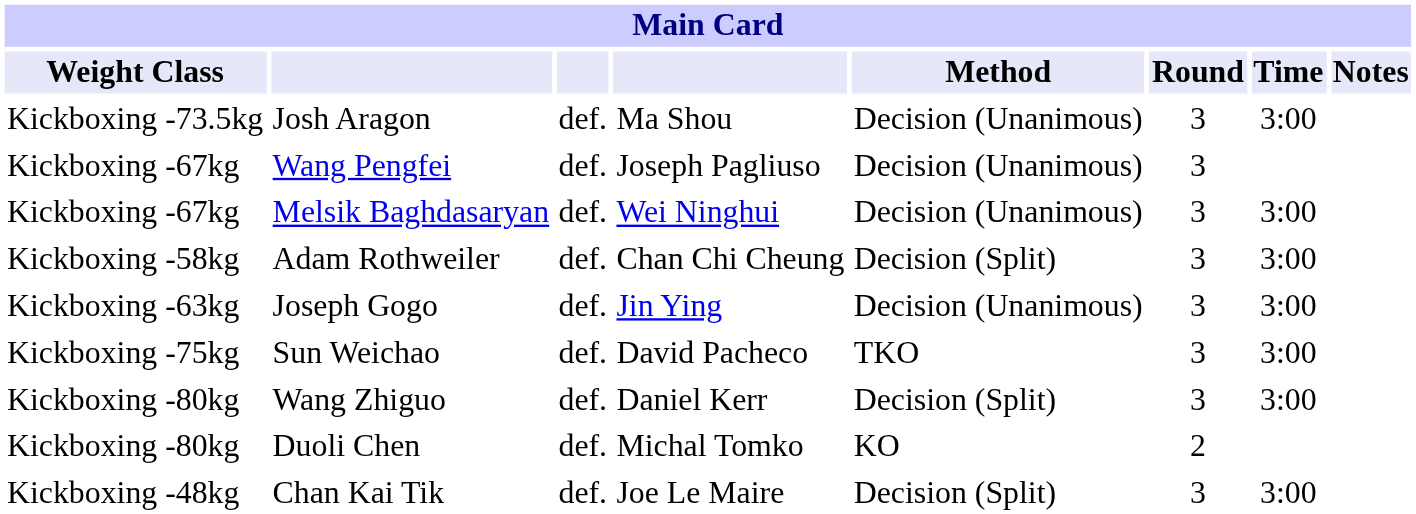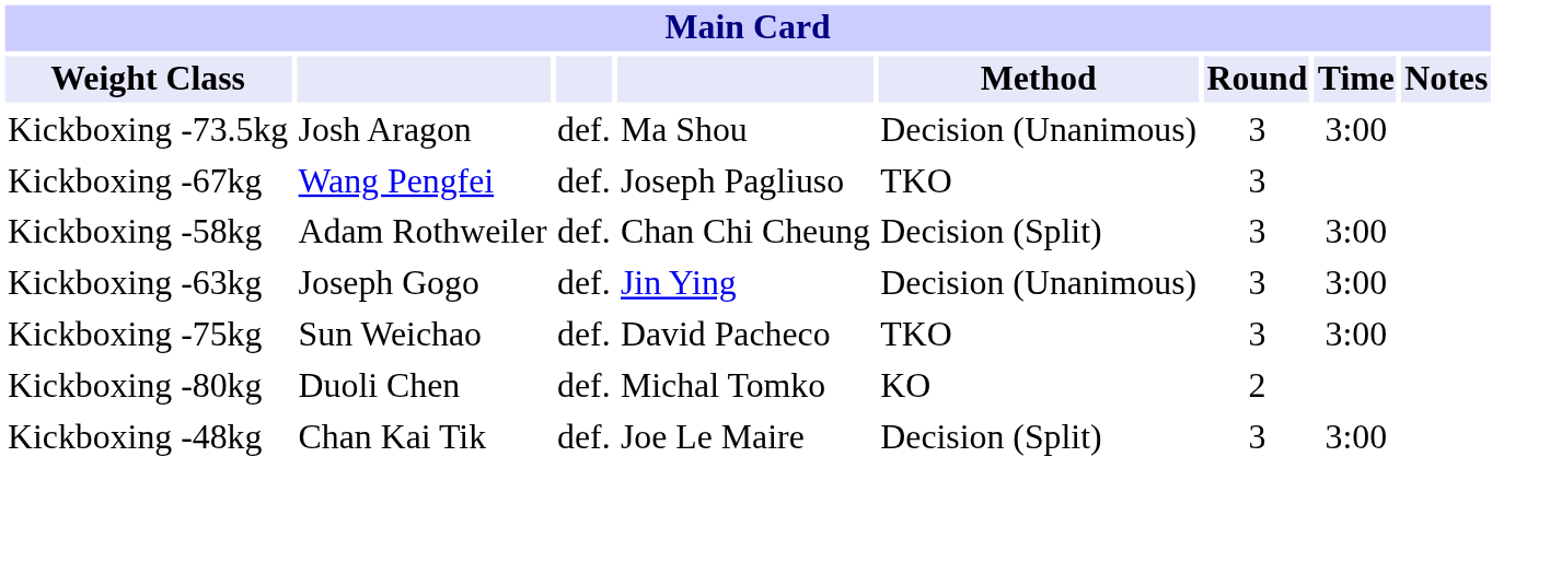 <table class="toccolours" style="font-size: 85%;">
 <tr>
 <th colspan="8" style="background-color: #ccf; color: #000080; text-align: center;"><strong>Main Card</strong></th>
 </tr>
 <tr>
 <th colspan="1" style="background-color: #E6E8FA; color: #000000; text-align: center;">Weight Class</th>
 <th colspan="1" style="background-color: #E6E8FA; color: #000000; text-align: center;"></th>
 <th colspan="1" style="background-color: #E6E8FA; color: #000000; text-align: center;"></th>
 <th colspan="1" style="background-color: #E6E8FA; color: #000000; text-align: center;"></th>
 <th colspan="1" style="background-color: #E6E8FA; color: #000000; text-align: center;">Method</th>
 <th colspan="1" style="background-color: #E6E8FA; color: #000000; text-align: center;">Round</th>
 <th colspan="1" style="background-color: #E6E8FA; color: #000000; text-align: center;">Time</th>
 <th colspan="1" style="background-color: #E6E8FA; color: #000000; text-align: center;">Notes</th>
 </tr>
 <tr>
 <td>Kickboxing -73.5kg</td>
 <td> Josh Aragon</td>
 <td align=center>def.</td>
 <td> Ma Shou</td>
 <td>Decision (Unanimous)</td>
 <td align=center>3</td>
 <td align=center>3:00</td>
 <td></td>
 </tr>
 <tr>
 <td>Kickboxing -67kg</td>
 <td> <a href='#'>Wang Pengfei</a></td>
 <td align=center>def.</td>
 <td> Joseph Pagliuso</td>
-<td>Decision (Unanimous)</td>
+<td>TKO</td>
 <td align=center>3</td>
 <td align=center></td>
-<td></td>
-</tr>
-<tr>
-<td>Kickboxing -67kg</td>
-<td> <a href='#'>Melsik Baghdasaryan</a></td>
-<td align=center>def.</td>
-<td> <a href='#'>Wei Ninghui</a></td>
-<td>Decision (Unanimous)</td>
-<td align=center>3</td>
-<td align=center>3:00</td>
 <td></td>
 </tr>
 <tr>
 <td>Kickboxing -58kg</td>
 <td> Adam Rothweiler</td>
 <td align=center>def.</td>
 <td> Chan Chi Cheung</td>
 <td>Decision (Split)</td>
 <td align=center>3</td>
 <td align=center>3:00</td>
 <td></td>
 </tr>
 <tr>
 <td>Kickboxing -63kg</td>
 <td> Joseph Gogo</td>
 <td align=center>def.</td>
 <td> <a href='#'>Jin Ying</a></td>
 <td>Decision (Unanimous)</td>
 <td align=center>3</td>
 <td align=center>3:00</td>
 <td></td>
 </tr>
 <tr>
 <td>Kickboxing -75kg</td>
 <td> Sun Weichao</td>
 <td align=center>def.</td>
 <td> David Pacheco</td>
 <td>TKO</td>
 <td align=center>3</td>
 <td align=center>3:00</td>
 <td></td>
 </tr>
 <tr>
 <td>Kickboxing -80kg</td>
-<td> Wang Zhiguo</td>
-<td align=center>def.</td>
-<td> Daniel Kerr</td>
-<td>Decision (Split)</td>
-<td align=center>3</td>
-<td align=center>3:00</td>
-<td></td>
-</tr>
-<tr>
-<td>Kickboxing -80kg</td>
 <td> Duoli Chen</td>
 <td align=center>def.</td>
 <td> Michal Tomko</td>
 <td>KO</td>
 <td align=center>2</td>
 <td align=center></td>
 <td></td>
 </tr>
 <tr>
 <td>Kickboxing -48kg</td>
 <td> Chan Kai Tik</td>
 <td align=center>def.</td>
 <td> Joe Le Maire</td>
 <td>Decision (Split)</td>
 <td align=center>3</td>
 <td align=center>3:00</td>
 <td></td>
 </tr>
 </table>
